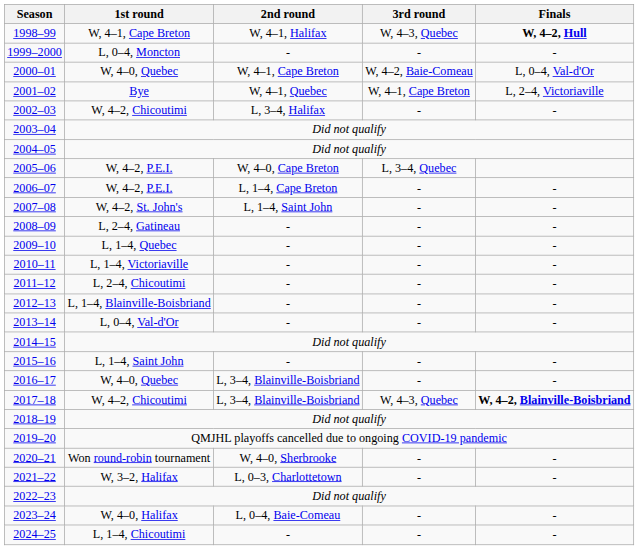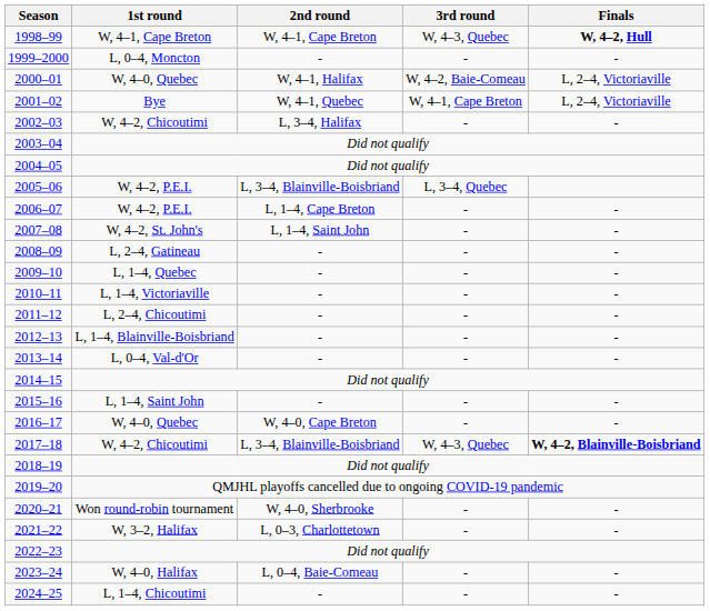 <table class="wikitable" style="text-align:center">
 <tr>
 <th>Season</th>
 <th>1st round</th>
 <th>2nd round</th>
 <th>3rd round</th>
 <th>Finals</th>
 </tr>
 <tr>
 <td><a href='#'>1998–99</a></td>
 <td>W, 4–1, <a href='#'>Cape Breton</a></td>
-<td>W, 4–1, <a href='#'>Halifax</a></td>
+<td>W, 4–1, <a href='#'>Cape Breton</a></td>
 <td>W, 4–3, <a href='#'>Quebec</a></td>
 <td><strong>W, 4–2, <a href='#'>Hull</a></strong></td>
 </tr>
 <tr>
 <td><a href='#'>1999–2000</a></td>
 <td>L, 0–4, <a href='#'>Moncton</a></td>
 <td>-</td>
 <td>-</td>
 <td>-</td>
 </tr>
 <tr>
 <td><a href='#'>2000–01</a></td>
 <td>W, 4–0, <a href='#'>Quebec</a></td>
-<td>W, 4–1, <a href='#'>Cape Breton</a></td>
+<td>W, 4–1, <a href='#'>Halifax</a></td>
 <td>W, 4–2, <a href='#'>Baie-Comeau</a></td>
-<td>L, 0–4, <a href='#'>Val-d'Or</a></td>
+<td>L, 2–4, <a href='#'>Victoriaville</a></td>
 </tr>
 <tr>
 <td><a href='#'>2001–02</a></td>
 <td><a href='#'>Bye</a></td>
 <td>W, 4–1, <a href='#'>Quebec</a></td>
 <td>W, 4–1, <a href='#'>Cape Breton</a></td>
 <td>L, 2–4, <a href='#'>Victoriaville</a></td>
 </tr>
 <tr>
 <td><a href='#'>2002–03</a></td>
 <td>W, 4–2, <a href='#'>Chicoutimi</a></td>
 <td>L, 3–4, <a href='#'>Halifax</a></td>
 <td>-</td>
 <td>-</td>
 </tr>
 <tr>
 <td><a href='#'>2003–04</a></td>
 <td colspan="4"><em>Did not qualify</em></td>
 </tr>
 <tr>
 <td><a href='#'>2004–05</a></td>
 <td colspan="4"><em>Did not qualify</em></td>
 </tr>
 <tr>
 <td><a href='#'>2005–06</a></td>
 <td>W, 4–2, <a href='#'>P.E.I.</a></td>
-<td>W, 4–0, <a href='#'>Cape Breton</a></td>
+<td>L, 3–4, <a href='#'>Blainville-Boisbriand</a></td>
 <td>L, 3–4, <a href='#'>Quebec</a></td>
 <td></td>
 </tr>
 <tr>
 <td><a href='#'>2006–07</a></td>
 <td>W, 4–2, <a href='#'>P.E.I.</a></td>
 <td>L, 1–4, <a href='#'>Cape Breton</a></td>
 <td>-</td>
 <td>-</td>
 </tr>
 <tr>
 <td><a href='#'>2007–08</a></td>
 <td>W, 4–2, <a href='#'>St. John's</a></td>
 <td>L, 1–4, <a href='#'>Saint John</a></td>
 <td>-</td>
 <td>-</td>
 </tr>
 <tr>
 <td><a href='#'>2008–09</a></td>
 <td>L, 2–4, <a href='#'>Gatineau</a></td>
 <td>-</td>
 <td>-</td>
 <td>-</td>
 </tr>
 <tr>
 <td><a href='#'>2009–10</a></td>
 <td>L, 1–4, <a href='#'>Quebec</a></td>
 <td>-</td>
 <td>-</td>
 <td>-</td>
 </tr>
 <tr>
 <td><a href='#'>2010–11</a></td>
 <td>L, 1–4, <a href='#'>Victoriaville</a></td>
 <td>-</td>
 <td>-</td>
 <td>-</td>
 </tr>
 <tr>
 <td><a href='#'>2011–12</a></td>
 <td>L, 2–4, <a href='#'>Chicoutimi</a></td>
 <td>-</td>
 <td>-</td>
 <td>-</td>
 </tr>
 <tr>
 <td><a href='#'>2012–13</a></td>
 <td>L, 1–4, <a href='#'>Blainville-Boisbriand</a></td>
 <td>-</td>
 <td>-</td>
 <td>-</td>
 </tr>
 <tr>
 <td><a href='#'>2013–14</a></td>
 <td>L, 0–4, <a href='#'>Val-d'Or</a></td>
 <td>-</td>
 <td>-</td>
 <td>-</td>
 </tr>
 <tr>
 <td><a href='#'>2014–15</a></td>
 <td colspan="4"><em>Did not qualify</em></td>
 </tr>
 <tr>
 <td><a href='#'>2015–16</a></td>
 <td>L, 1–4, <a href='#'>Saint John</a></td>
 <td>-</td>
 <td>-</td>
 <td>-</td>
 </tr>
 <tr>
 <td><a href='#'>2016–17</a></td>
 <td>W, 4–0, <a href='#'>Quebec</a></td>
-<td>L, 3–4, <a href='#'>Blainville-Boisbriand</a></td>
+<td>W, 4–0, <a href='#'>Cape Breton</a></td>
 <td>-</td>
 <td>-</td>
 </tr>
 <tr>
 <td><a href='#'>2017–18</a></td>
 <td>W, 4–2, <a href='#'>Chicoutimi</a></td>
 <td>L, 3–4, <a href='#'>Blainville-Boisbriand</a></td>
 <td>W, 4–3, <a href='#'>Quebec</a></td>
 <td><strong>W, 4–2, <a href='#'>Blainville-Boisbriand</a></strong></td>
 </tr>
 <tr>
 <td><a href='#'>2018–19</a></td>
 <td colspan="4"><em>Did not qualify</em></td>
 </tr>
 <tr>
 <td><a href='#'>2019–20</a></td>
 <td colspan="4">QMJHL playoffs cancelled due to ongoing <a href='#'>COVID-19 pandemic</a></td>
 </tr>
 <tr>
 <td><a href='#'>2020–21</a></td>
 <td>Won <a href='#'>round-robin</a> tournament</td>
 <td>W, 4–0, <a href='#'>Sherbrooke</a></td>
 <td>-</td>
 <td>-</td>
 </tr>
 <tr>
 <td><a href='#'>2021–22</a></td>
 <td>W, 3–2, <a href='#'>Halifax</a></td>
 <td>L, 0–3, <a href='#'>Charlottetown</a></td>
 <td>-</td>
 <td>-</td>
 </tr>
 <tr>
 <td><a href='#'>2022–23</a></td>
 <td colspan="4"><em>Did not qualify</em></td>
 </tr>
 <tr>
 <td><a href='#'>2023–24</a></td>
 <td>W, 4–0, <a href='#'>Halifax</a></td>
 <td>L, 0–4, <a href='#'>Baie-Comeau</a></td>
 <td>-</td>
 <td>-</td>
 </tr>
 <tr>
 <td><a href='#'>2024–25</a></td>
 <td>L, 1–4, <a href='#'>Chicoutimi</a></td>
 <td>-</td>
 <td>-</td>
 <td>-</td>
 </tr>
 </table>
